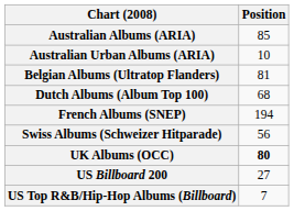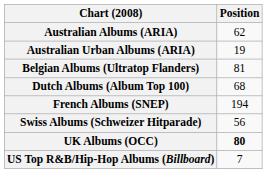 <table class="wikitable sortable plainrowheaders">
 <tr>
 <th>Chart (2008)</th>
 <th>Position</th>
 </tr>
 <tr>
 <th scope="row">Australian Albums (ARIA)</th>
-<td style="text-align:center;">85</td>
+<td style="text-align:center;">62</td>
 </tr>
 <tr>
 <th scope="row">Australian Urban Albums (ARIA)</th>
-<td style="text-align:center;">10</td>
+<td style="text-align:center;">19</td>
 </tr>
 <tr>
 <th scope="row">Belgian Albums (Ultratop Flanders)</th>
 <td style="text-align:center;">81</td>
 </tr>
 <tr>
 <th scope="row">Dutch Albums (Album Top 100)</th>
 <td style="text-align:center;">68</td>
 </tr>
 <tr>
 <th scope="row">French Albums (SNEP)</th>
 <td style="text-align:center;">194</td>
 </tr>
 <tr>
 <th scope="row">Swiss Albums (Schweizer Hitparade)</th>
 <td style="text-align:center;">56</td>
 </tr>
 <tr>
 <th scope="row">UK Albums (OCC)</th>
 <td style="text-align:center;"><strong>80</strong></td>
 </tr>
 <tr>
-<th scope="row">US <em>Billboard</em> 200</th>
-<td style="text-align:center;">27</td>
-</tr>
-<tr>
 <th scope="row">US Top R&B/Hip-Hop Albums (<em>Billboard</em>)</th>
 <td style="text-align:center;">7</td>
 </tr>
 </table>
